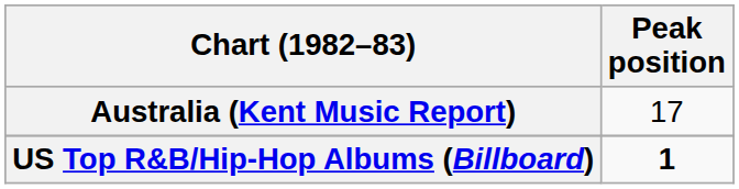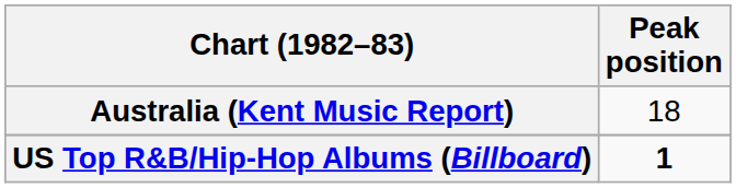 <table class="wikitable sortable plainrowheaders" style="text-align:center">
 <tr>
 <th>Chart (1982–83)</th>
 <th>Peak<br>position</th>
 </tr>
 <tr>
 <th scope="row">Australia (<a href='#'>Kent Music Report</a>)</th>
-<td style="text-align:center;">17</td>
+<td style="text-align:center;">18</td>
 </tr>
 <tr>
 </tr>
 <tr>
 </tr>
 <tr>
 </tr>
 <tr>
 </tr>
 <tr>
 </tr>
 <tr>
 </tr>
 <tr>
 <th scope="row">US <a href='#'>Top R&B/Hip-Hop Albums</a> (<a href='#'><em>Billboard</em></a>)</th>
 <td style="text-align:center;"><strong>1</strong></td>
 </tr>
 </table>
